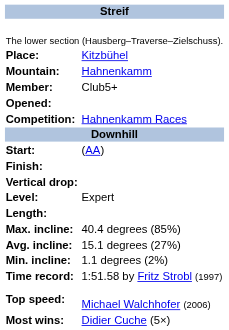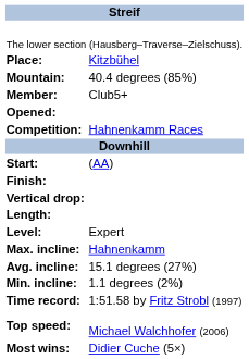 <table border=0 class="toccolours float-right" align="right" style="margin:0 0 0.5em 1em; font-size: 85%;">
 <tr>
 <th bgcolor=#b0c4de colspan=2 align="center">Streif</th>
 </tr>
 <tr>
 <td align="center" colspan=2><br><small>The lower section (Hausberg–Traverse–Zielschuss).</small></td>
 </tr>
 <tr>
 <td><strong>Place:</strong></td>
 <td> <a href='#'>Kitzbühel</a></td>
 </tr>
 <tr>
 <td><strong>Mountain:</strong></td>
-<td><a href='#'>Hahnenkamm</a></td>
+<td>40.4 degrees (85%)</td>
 </tr>
 <tr>
 <td><strong>Member:</strong></td>
 <td>Club5+</td>
 </tr>
 <tr>
 <td><strong>Opened:</strong></td>
 <td></td>
 </tr>
 <tr>
 <td><strong>Competition:</strong></td>
 <td><a href='#'>Hahnenkamm Races</a></td>
 </tr>
 <tr>
 <th bgcolor=#b0c4de colspan=2 align="center">Downhill</th>
 </tr>
 <tr>
 <td><strong>Start:</strong></td>
 <td> (<a href='#'>AA</a>)</td>
 </tr>
 <tr>
 <td><strong>Finish:</strong></td>
 <td></td>
 </tr>
 <tr>
 <td><strong>Vertical drop:</strong></td>
 <td></td>
 </tr>
 <tr>
+<td><strong>Length:</strong></td>
+<td></td>
+</tr>
+<tr>
 <td><strong>Level:</strong></td>
 <td> Expert</td>
 </tr>
 <tr>
-<td><strong>Length:</strong></td>
-<td></td>
-</tr>
-<tr>
 <td><strong>Max. incline:</strong></td>
-<td>40.4 degrees (85%)</td>
+<td><a href='#'>Hahnenkamm</a></td>
 </tr>
 <tr>
 <td><strong>Avg. incline:</strong></td>
 <td>15.1 degrees (27%)</td>
 </tr>
 <tr>
 <td><strong>Min. incline:</strong></td>
 <td>1.1 degrees (2%)</td>
 </tr>
 <tr>
 <td><strong>Time record:</strong></td>
 <td>1:51.58 by <a href='#'>Fritz Strobl</a> <small>(1997)</small></td>
 </tr>
 <tr>
 <td><strong>Top speed:</strong></td>
 <td><br><a href='#'>Michael Walchhofer</a> <small>(2006)</small></td>
 </tr>
 <tr>
 <td><strong>Most wins:</strong></td>
 <td> <a href='#'>Didier Cuche</a> (5×)</td>
 </tr>
 </table>
